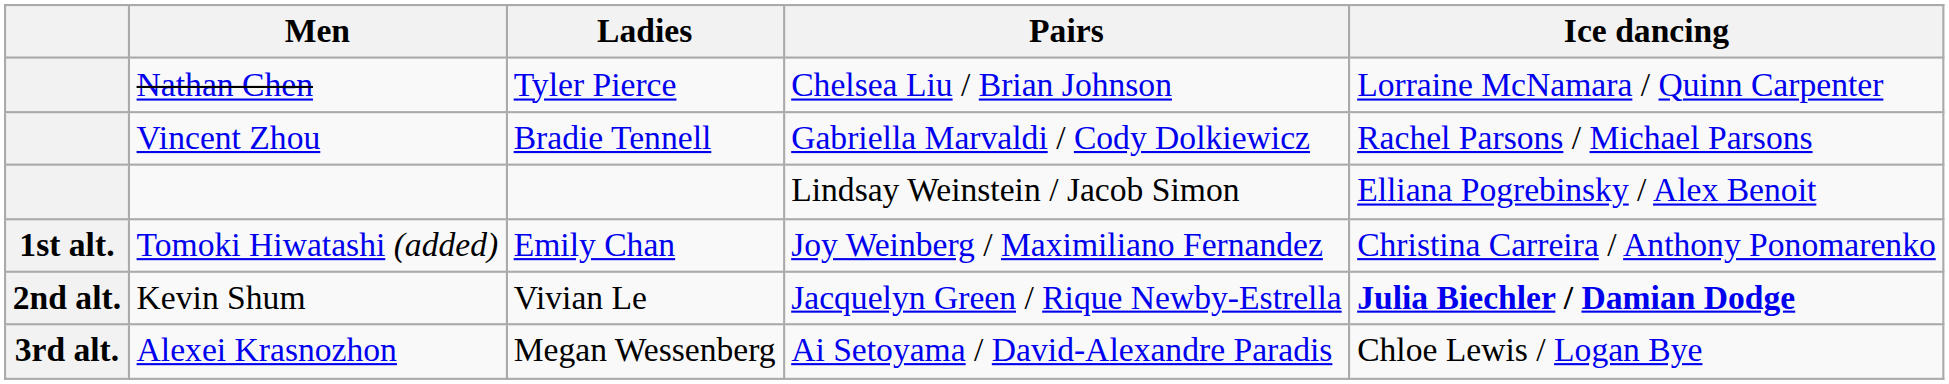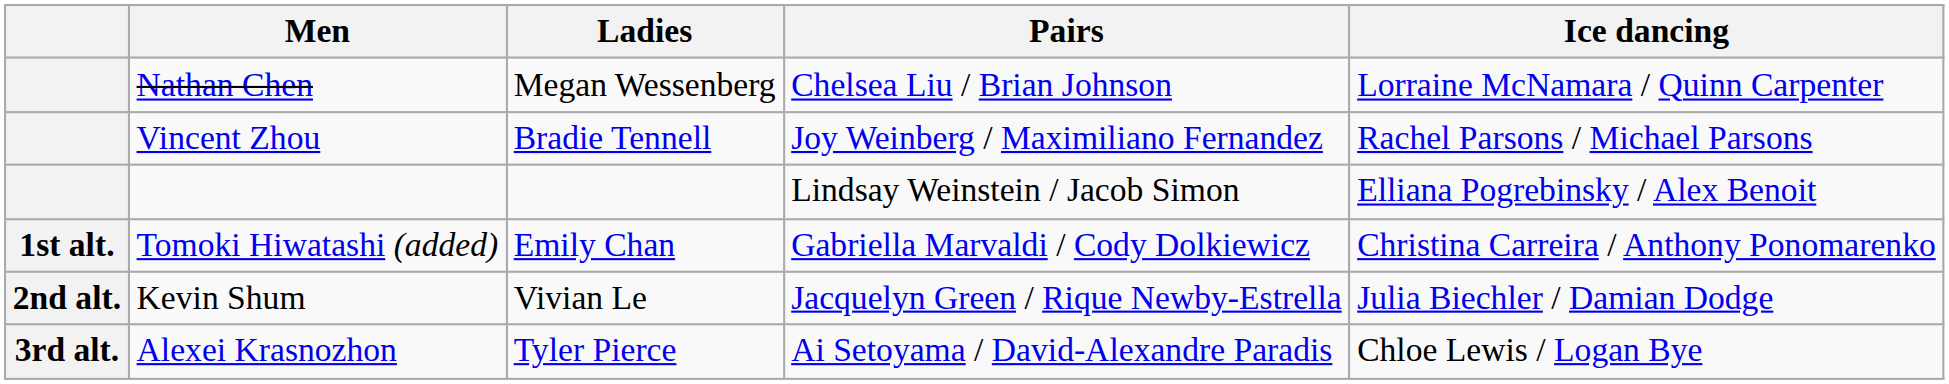 <table class="wikitable">
 <tr>
 <th></th>
 <th>Men</th>
 <th>Ladies</th>
 <th>Pairs</th>
 <th>Ice dancing</th>
 </tr>
 <tr>
 <th></th>
 <td><s><a href='#'>Nathan Chen</a></s></td>
-<td><a href='#'>Tyler Pierce</a></td>
+<td>Megan Wessenberg</td>
 <td><a href='#'>Chelsea Liu</a> / <a href='#'>Brian Johnson</a></td>
 <td><a href='#'>Lorraine McNamara</a> / <a href='#'>Quinn Carpenter</a></td>
 </tr>
 <tr>
 <th></th>
 <td><a href='#'>Vincent Zhou</a></td>
 <td><a href='#'>Bradie Tennell</a></td>
-<td><a href='#'>Gabriella Marvaldi</a> / <a href='#'>Cody Dolkiewicz</a></td>
+<td><a href='#'>Joy Weinberg</a> / <a href='#'>Maximiliano Fernandez</a></td>
 <td><a href='#'>Rachel Parsons</a> / <a href='#'>Michael Parsons</a></td>
 </tr>
 <tr>
 <th></th>
 <td></td>
 <td></td>
 <td>Lindsay Weinstein / Jacob Simon</td>
 <td><a href='#'>Elliana Pogrebinsky</a> / <a href='#'>Alex Benoit</a></td>
 </tr>
 <tr>
 <th>1st alt.</th>
 <td><a href='#'>Tomoki Hiwatashi</a> <em>(added)</em></td>
 <td><a href='#'>Emily Chan</a></td>
-<td><a href='#'>Joy Weinberg</a> / <a href='#'>Maximiliano Fernandez</a></td>
+<td><a href='#'>Gabriella Marvaldi</a> / <a href='#'>Cody Dolkiewicz</a></td>
 <td><a href='#'>Christina Carreira</a> / <a href='#'>Anthony Ponomarenko</a></td>
 </tr>
 <tr>
 <th>2nd alt.</th>
 <td>Kevin Shum</td>
 <td>Vivian Le</td>
 <td><a href='#'>Jacquelyn Green</a> / <a href='#'>Rique Newby-Estrella</a></td>
-<td><strong><a href='#'>Julia Biechler</a> / <a href='#'>Damian Dodge</a></strong></td>
+<td><a href='#'>Julia Biechler</a> / <a href='#'>Damian Dodge</a></td>
 </tr>
 <tr>
 <th>3rd alt.</th>
 <td><a href='#'>Alexei Krasnozhon</a></td>
-<td>Megan Wessenberg</td>
+<td><a href='#'>Tyler Pierce</a></td>
 <td><a href='#'>Ai Setoyama</a> / <a href='#'>David-Alexandre Paradis</a></td>
 <td>Chloe Lewis / <a href='#'>Logan Bye</a></td>
 </tr>
 </table>
